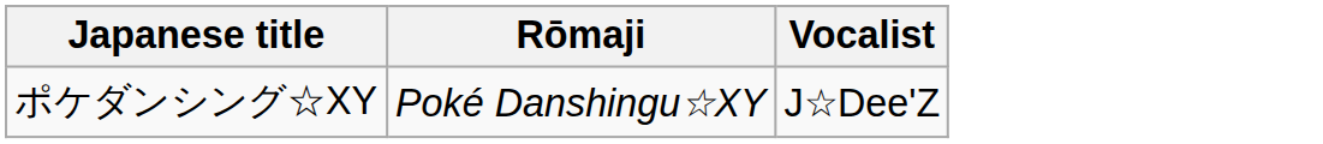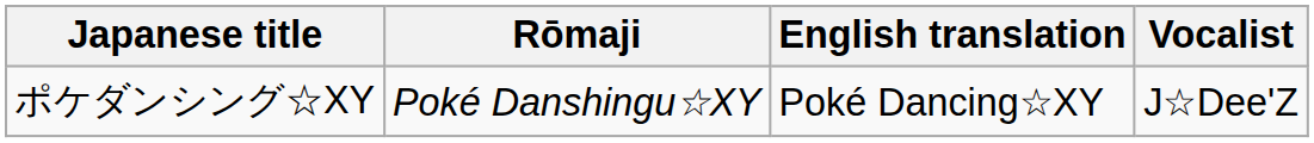 <table class="wikitable">
 <tr>
 <th>Japanese title</th>
 <th>Rōmaji</th>
+<th>English translation</th>
 <th>Vocalist</th>
 </tr>
 <tr>
 <td>ポケダンシング☆XY</td>
 <td><em>Poké Danshingu☆XY</em></td>
+<td>Poké Dancing☆XY</td>
 <td>J☆Dee'Z</td>
 </tr>
 </table>
